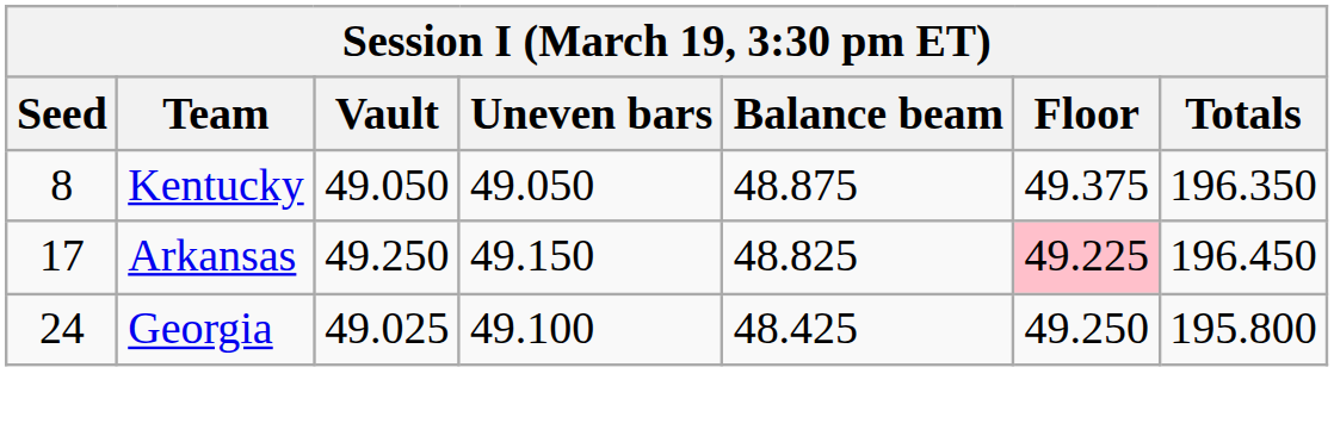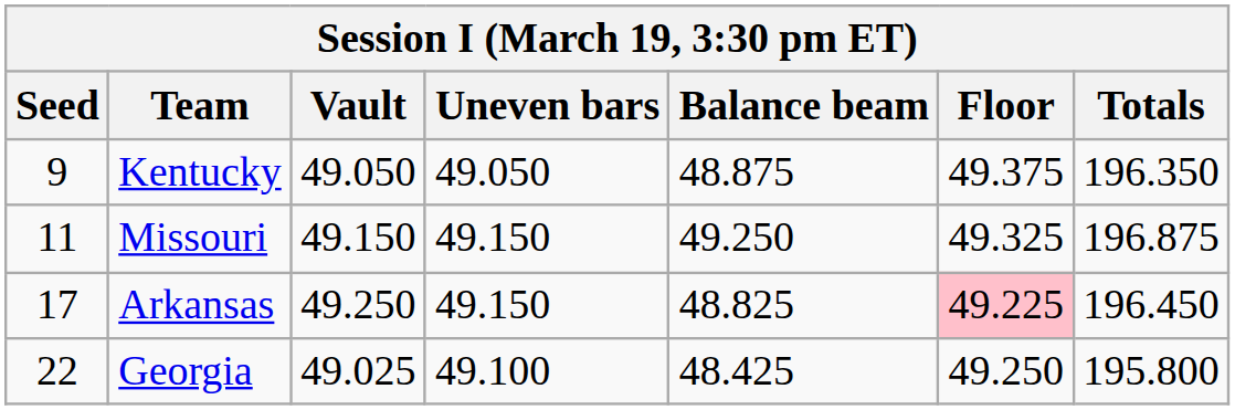 <table class="wikitable sortable">
 <tr>
 <th colspan="7"><strong>Session I</strong> (March 19, 3:30 pm ET)</th>
 </tr>
 <tr>
 <th>Seed</th>
 <th>Team</th>
 <th>Vault</th>
 <th>Uneven bars</th>
 <th>Balance beam</th>
 <th>Floor</th>
 <th>Totals</th>
 </tr>
 <tr>
-<td align="center">8</td>
+<td align="center">9</td>
 <td><a href='#'>Kentucky</a></td>
 <td>49.050</td>
 <td>49.050</td>
 <td>48.875</td>
 <td>49.375</td>
 <td>196.350</td>
+</tr>
+<tr>
+<td align="center">11</td>
+<td><a href='#'>Missouri</a></td>
+<td>49.150</td>
+<td>49.150</td>
+<td>49.250</td>
+<td>49.325</td>
+<td>196.875</td>
 </tr>
 <tr>
 <td align="center">17</td>
 <td><a href='#'>Arkansas</a></td>
 <td>49.250</td>
 <td>49.150</td>
 <td>48.825</td>
 <td style="background: pink;">49.225</td>
 <td>196.450</td>
 </tr>
 <tr>
-<td align="center">24</td>
+<td align="center">22</td>
 <td><a href='#'>Georgia</a></td>
 <td>49.025</td>
 <td>49.100</td>
 <td>48.425</td>
 <td>49.250</td>
 <td>195.800</td>
 </tr>
 </table>
